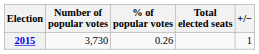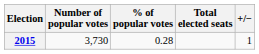 <table class="wikitable" style="text-align: right;">
 <tr align = "center">
 <th>Election</th>
 <th>Number of<br>popular votes</th>
 <th>% of<br>popular votes</th>
 <th>Total<br>elected seats</th>
 <th>+/−</th>
 </tr>
 <tr>
 <th><a href='#'>2015</a></th>
 <td>3,730</td>
-<td>0.26</td>
+<td>0.28</td>
 <td></td>
 <td>1 </td>
 </tr>
 </table>
